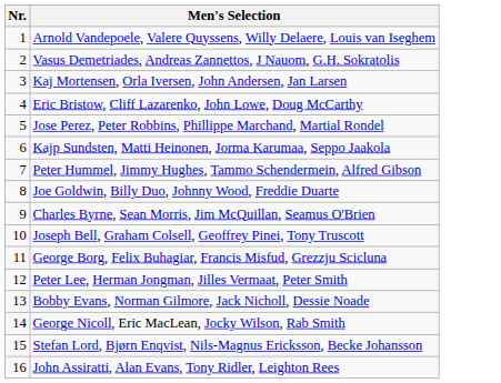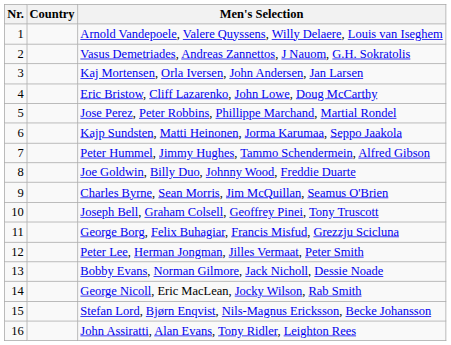 <table class="wikitable">
 <tr>
 <th>Nr.</th>
+<th>Country</th>
 <th>Men's Selection</th>
 </tr>
 <tr>
 <td align=right>1</td>
+<td></td>
 <td><a href='#'>Arnold Vandepoele</a>, <a href='#'>Valere Quyssens</a>, <a href='#'>Willy Delaere</a>, <a href='#'>Louis van Iseghem</a></td>
 </tr>
 <tr>
 <td align=right>2</td>
+<td></td>
 <td><a href='#'>Vasus Demetriades</a>, <a href='#'>Andreas Zannettos</a>, <a href='#'>J Nauom</a>, <a href='#'>G.H. Sokratolis</a></td>
 </tr>
 <tr>
 <td align=right>3</td>
+<td></td>
 <td><a href='#'>Kaj Mortensen</a>, <a href='#'>Orla Iversen</a>, <a href='#'>John Andersen</a>, <a href='#'>Jan Larsen</a></td>
 </tr>
 <tr>
 <td align=right>4</td>
+<td></td>
 <td><a href='#'>Eric Bristow</a>, <a href='#'>Cliff Lazarenko</a>, <a href='#'>John Lowe</a>, <a href='#'>Doug McCarthy</a></td>
 </tr>
 <tr>
 <td align=right>5</td>
+<td></td>
 <td><a href='#'>Jose Perez</a>, <a href='#'>Peter Robbins</a>, <a href='#'>Phillippe Marchand</a>, <a href='#'>Martial Rondel</a></td>
 </tr>
 <tr>
 <td align=right>6</td>
+<td></td>
 <td><a href='#'>Kajp Sundsten</a>, <a href='#'>Matti Heinonen</a>, <a href='#'>Jorma Karumaa</a>, <a href='#'>Seppo Jaakola</a></td>
 </tr>
 <tr>
 <td align=right>7</td>
+<td></td>
 <td><a href='#'>Peter Hummel</a>, <a href='#'>Jimmy Hughes</a>, <a href='#'>Tammo Schendermein</a>, <a href='#'>Alfred Gibson</a></td>
 </tr>
 <tr>
 <td align=right>8</td>
+<td></td>
 <td><a href='#'>Joe Goldwin</a>, <a href='#'>Billy Duo</a>, <a href='#'>Johnny Wood</a>, <a href='#'>Freddie Duarte</a></td>
 </tr>
 <tr>
 <td align=right>9</td>
+<td></td>
 <td><a href='#'>Charles Byrne</a>, <a href='#'>Sean Morris</a>, <a href='#'>Jim McQuillan</a>, <a href='#'>Seamus O'Brien</a></td>
 </tr>
 <tr>
 <td align=right>10</td>
+<td></td>
 <td><a href='#'>Joseph Bell</a>, <a href='#'>Graham Colsell</a>, <a href='#'>Geoffrey Pinei</a>, <a href='#'>Tony Truscott</a></td>
 </tr>
 <tr>
 <td align=right>11</td>
+<td></td>
 <td><a href='#'>George Borg</a>, <a href='#'>Felix Buhagiar</a>, <a href='#'>Francis Misfud</a>, <a href='#'>Grezzju Scicluna</a></td>
 </tr>
 <tr>
 <td align=right>12</td>
+<td></td>
 <td><a href='#'>Peter Lee</a>, <a href='#'>Herman Jongman</a>, <a href='#'>Jilles Vermaat</a>, <a href='#'>Peter Smith</a></td>
 </tr>
 <tr>
 <td align=right>13</td>
+<td></td>
 <td><a href='#'>Bobby Evans</a>, <a href='#'>Norman Gilmore</a>, <a href='#'>Jack Nicholl</a>, <a href='#'>Dessie Noade</a></td>
 </tr>
 <tr>
 <td align=right>14</td>
+<td></td>
 <td><a href='#'>George Nicoll</a>, Eric MacLean, <a href='#'>Jocky Wilson</a>, <a href='#'>Rab Smith</a></td>
 </tr>
 <tr>
 <td align=right>15</td>
+<td></td>
 <td><a href='#'>Stefan Lord</a>, <a href='#'>Bjørn Enqvist</a>, <a href='#'>Nils-Magnus Ericksson</a>, <a href='#'>Becke Johansson</a></td>
 </tr>
 <tr>
 <td align=right>16</td>
+<td></td>
 <td><a href='#'>John Assiratti</a>, <a href='#'>Alan Evans</a>, <a href='#'>Tony Ridler</a>, <a href='#'>Leighton Rees</a></td>
 </tr>
 </table>
